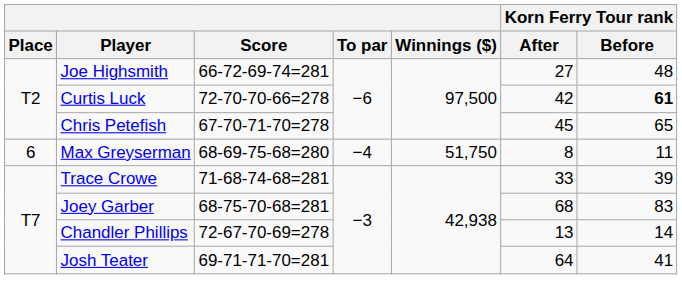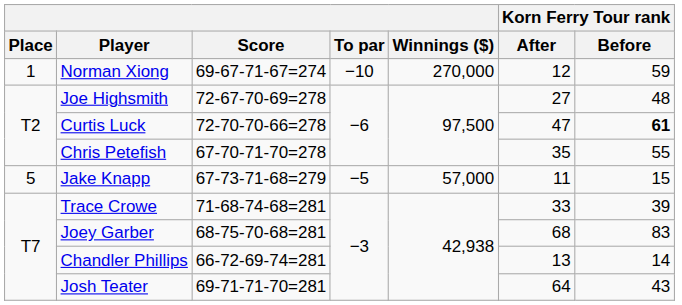 <table class=wikitable>
 <tr>
 <th colspan=5></th>
 <th colspan=2>Korn Ferry Tour rank</th>
 </tr>
 <tr>
 <th>Place</th>
 <th>Player</th>
 <th>Score</th>
 <th>To par</th>
 <th>Winnings ($)</th>
 <th>After</th>
 <th>Before</th>
 </tr>
 <tr>
+<td align=center>1</td>
+<td> <a href='#'>Norman Xiong</a></td>
+<td>69-67-71-67=274</td>
+<td align=center>−10</td>
+<td align=right>270,000</td>
+<td align=right>12</td>
+<td align=right>59</td>
+</tr>
+<tr>
 <td rowspan=3 align=center>T2</td>
 <td> <a href='#'>Joe Highsmith</a></td>
-<td>66-72-69-74=281</td>
+<td>72-67-70-69=278</td>
 <td rowspan=3 align=center>−6</td>
 <td rowspan=3 align=right>97,500</td>
 <td align=right>27</td>
 <td align=right>48</td>
 </tr>
 <tr>
 <td> <a href='#'>Curtis Luck</a></td>
 <td>72-70-70-66=278</td>
-<td align=right>42</td>
+<td align=right>47</td>
 <td align=right><strong>61</strong></td>
 </tr>
 <tr>
 <td> <a href='#'>Chris Petefish</a></td>
 <td>67-70-71-70=278</td>
-<td align=right>45</td>
-<td align=right>65</td>
+<td align=right>35</td>
+<td align=right>55</td>
 </tr>
 <tr>
-<td align=center>6</td>
-<td> <a href='#'>Max Greyserman</a></td>
-<td>68-69-75-68=280</td>
-<td align=center>−4</td>
-<td align=right>51,750</td>
-<td align=right>8</td>
+<td align=center>5</td>
+<td> <a href='#'>Jake Knapp</a></td>
+<td>67-73-71-68=279</td>
+<td align=center>−5</td>
+<td align=right>57,000</td>
 <td align=right>11</td>
+<td align=right>15</td>
 </tr>
 <tr>
 <td rowspan=4 align=center>T7</td>
 <td> <a href='#'>Trace Crowe</a></td>
 <td>71-68-74-68=281</td>
 <td rowspan=4 align=center>−3</td>
 <td rowspan=4 align=right>42,938</td>
 <td align=right>33</td>
 <td align=right>39</td>
 </tr>
 <tr>
 <td> <a href='#'>Joey Garber</a></td>
 <td>68-75-70-68=281</td>
 <td align=right>68</td>
 <td align=right>83</td>
 </tr>
 <tr>
 <td> <a href='#'>Chandler Phillips</a></td>
-<td>72-67-70-69=278</td>
+<td>66-72-69-74=281</td>
 <td align=right>13</td>
 <td align=right>14</td>
 </tr>
 <tr>
 <td> <a href='#'>Josh Teater</a></td>
 <td>69-71-71-70=281</td>
 <td align=right>64</td>
-<td align=right>41</td>
+<td align=right>43</td>
 </tr>
 </table>
